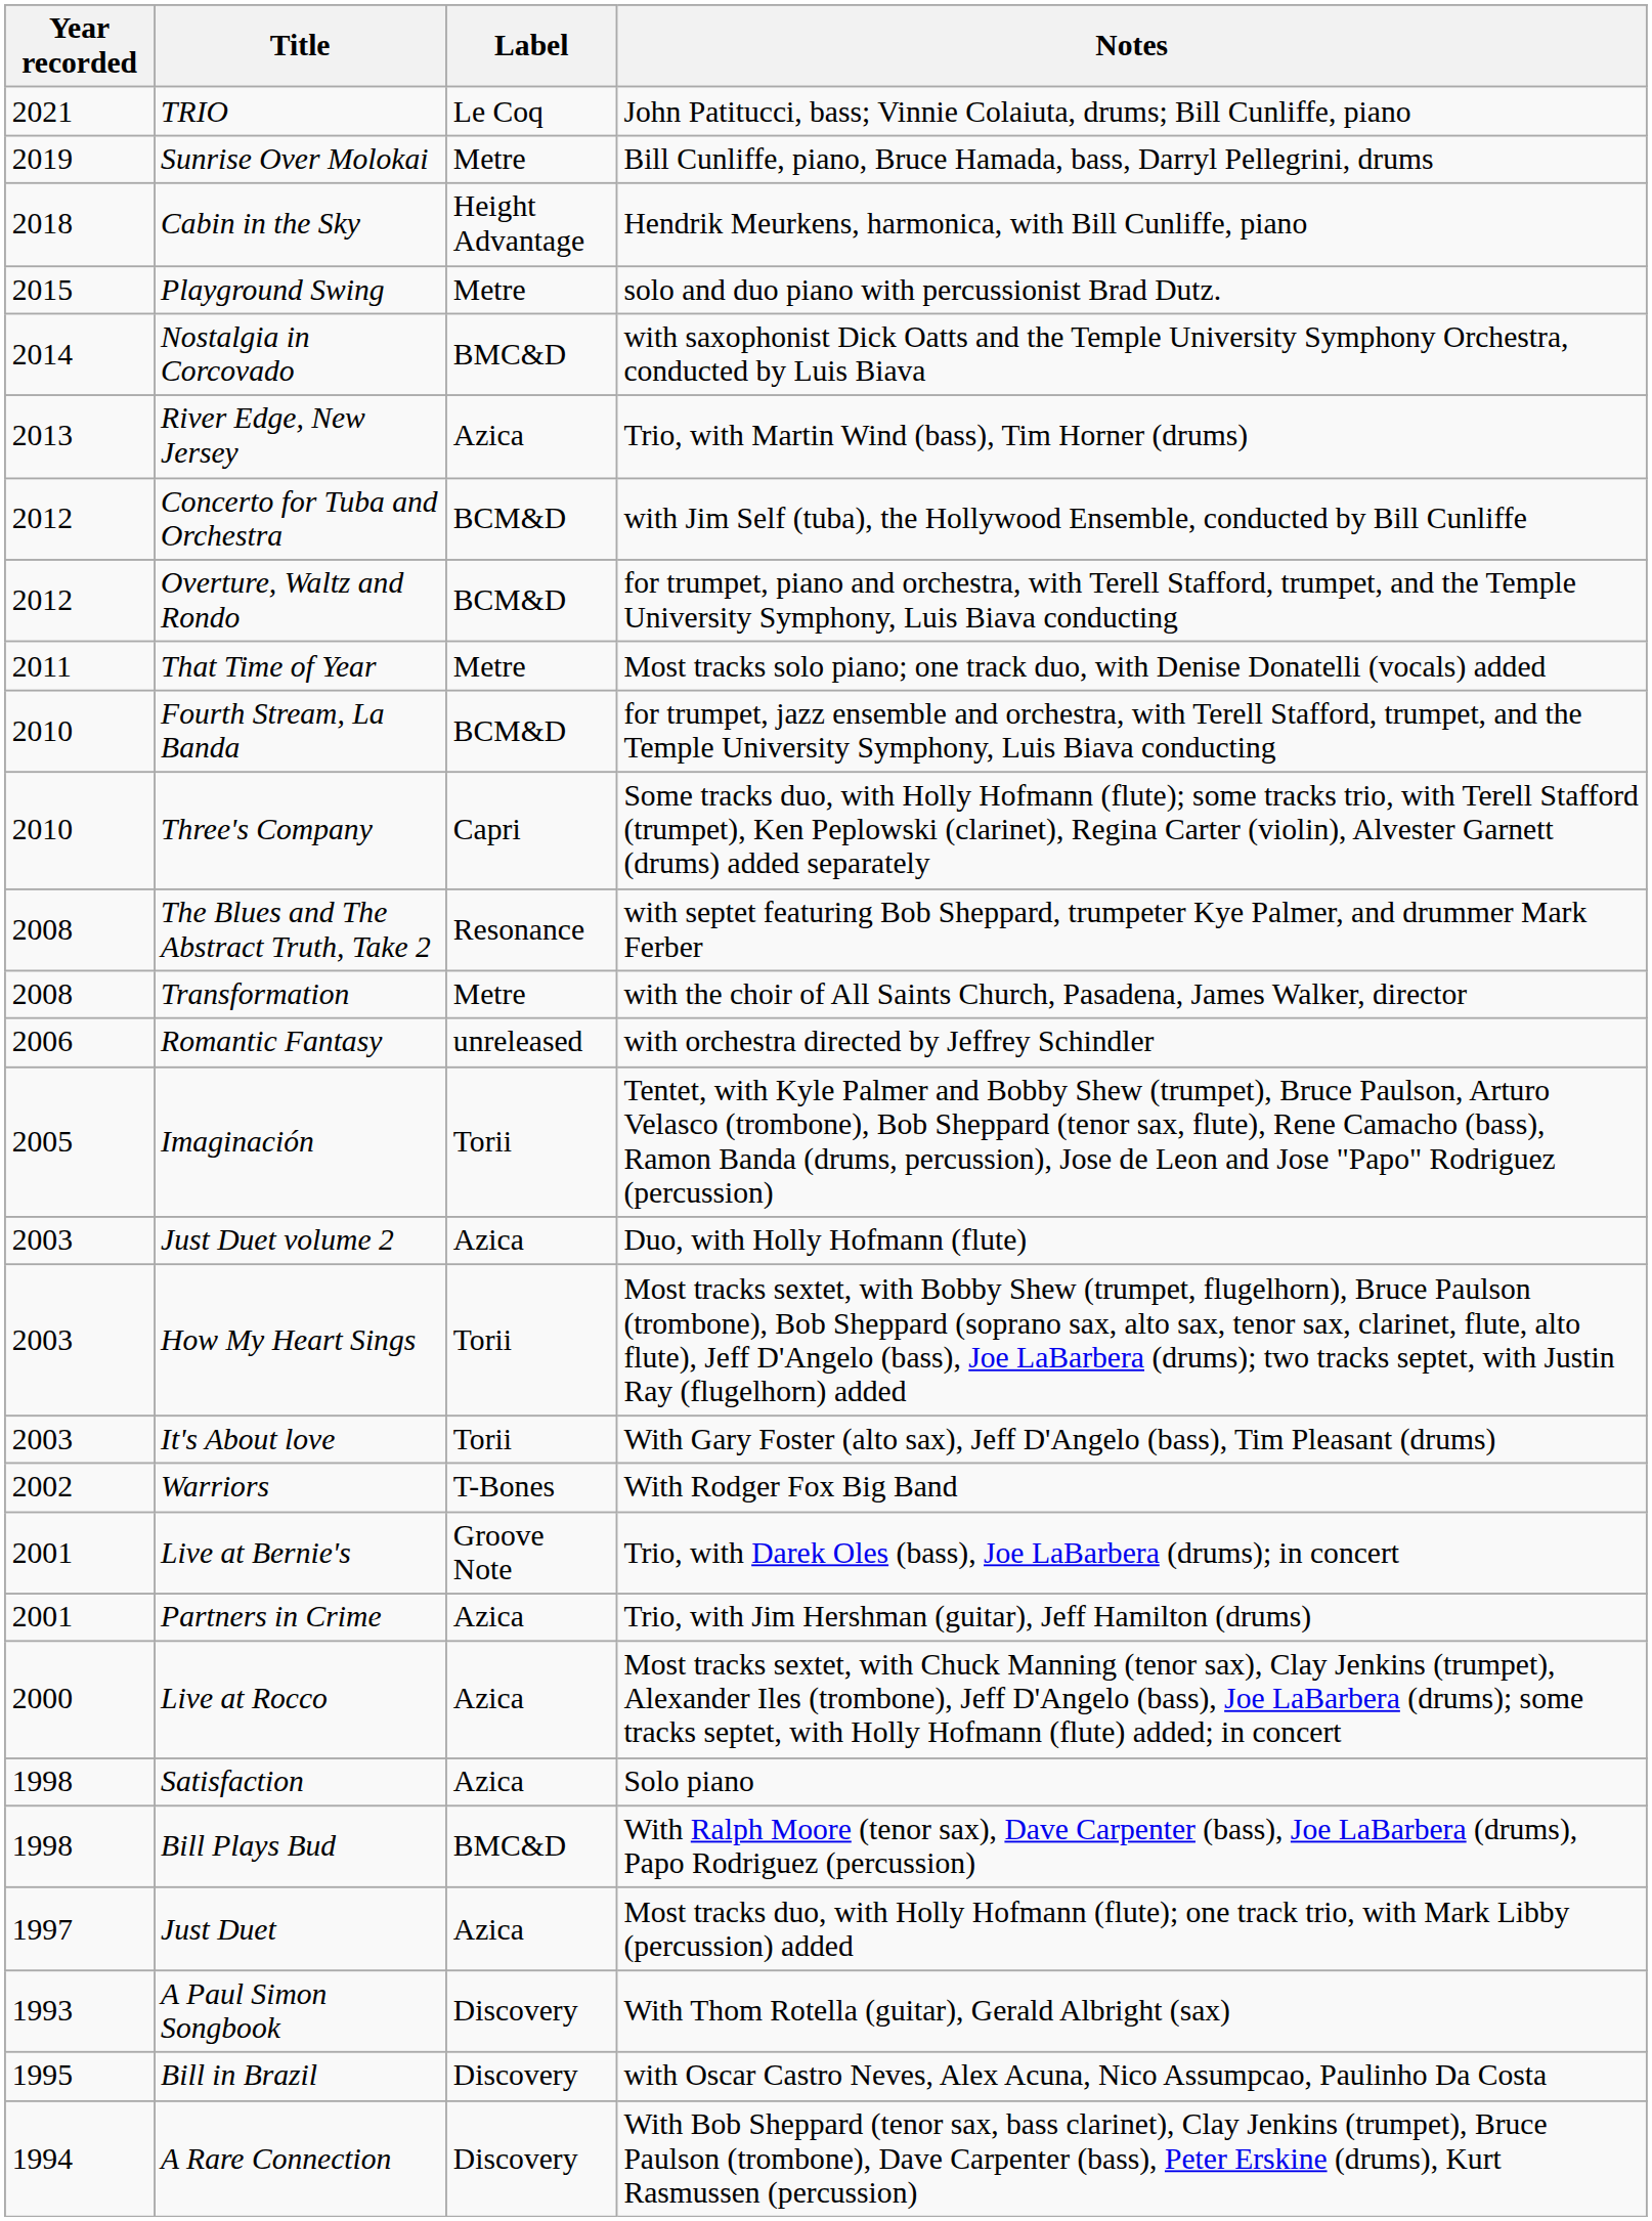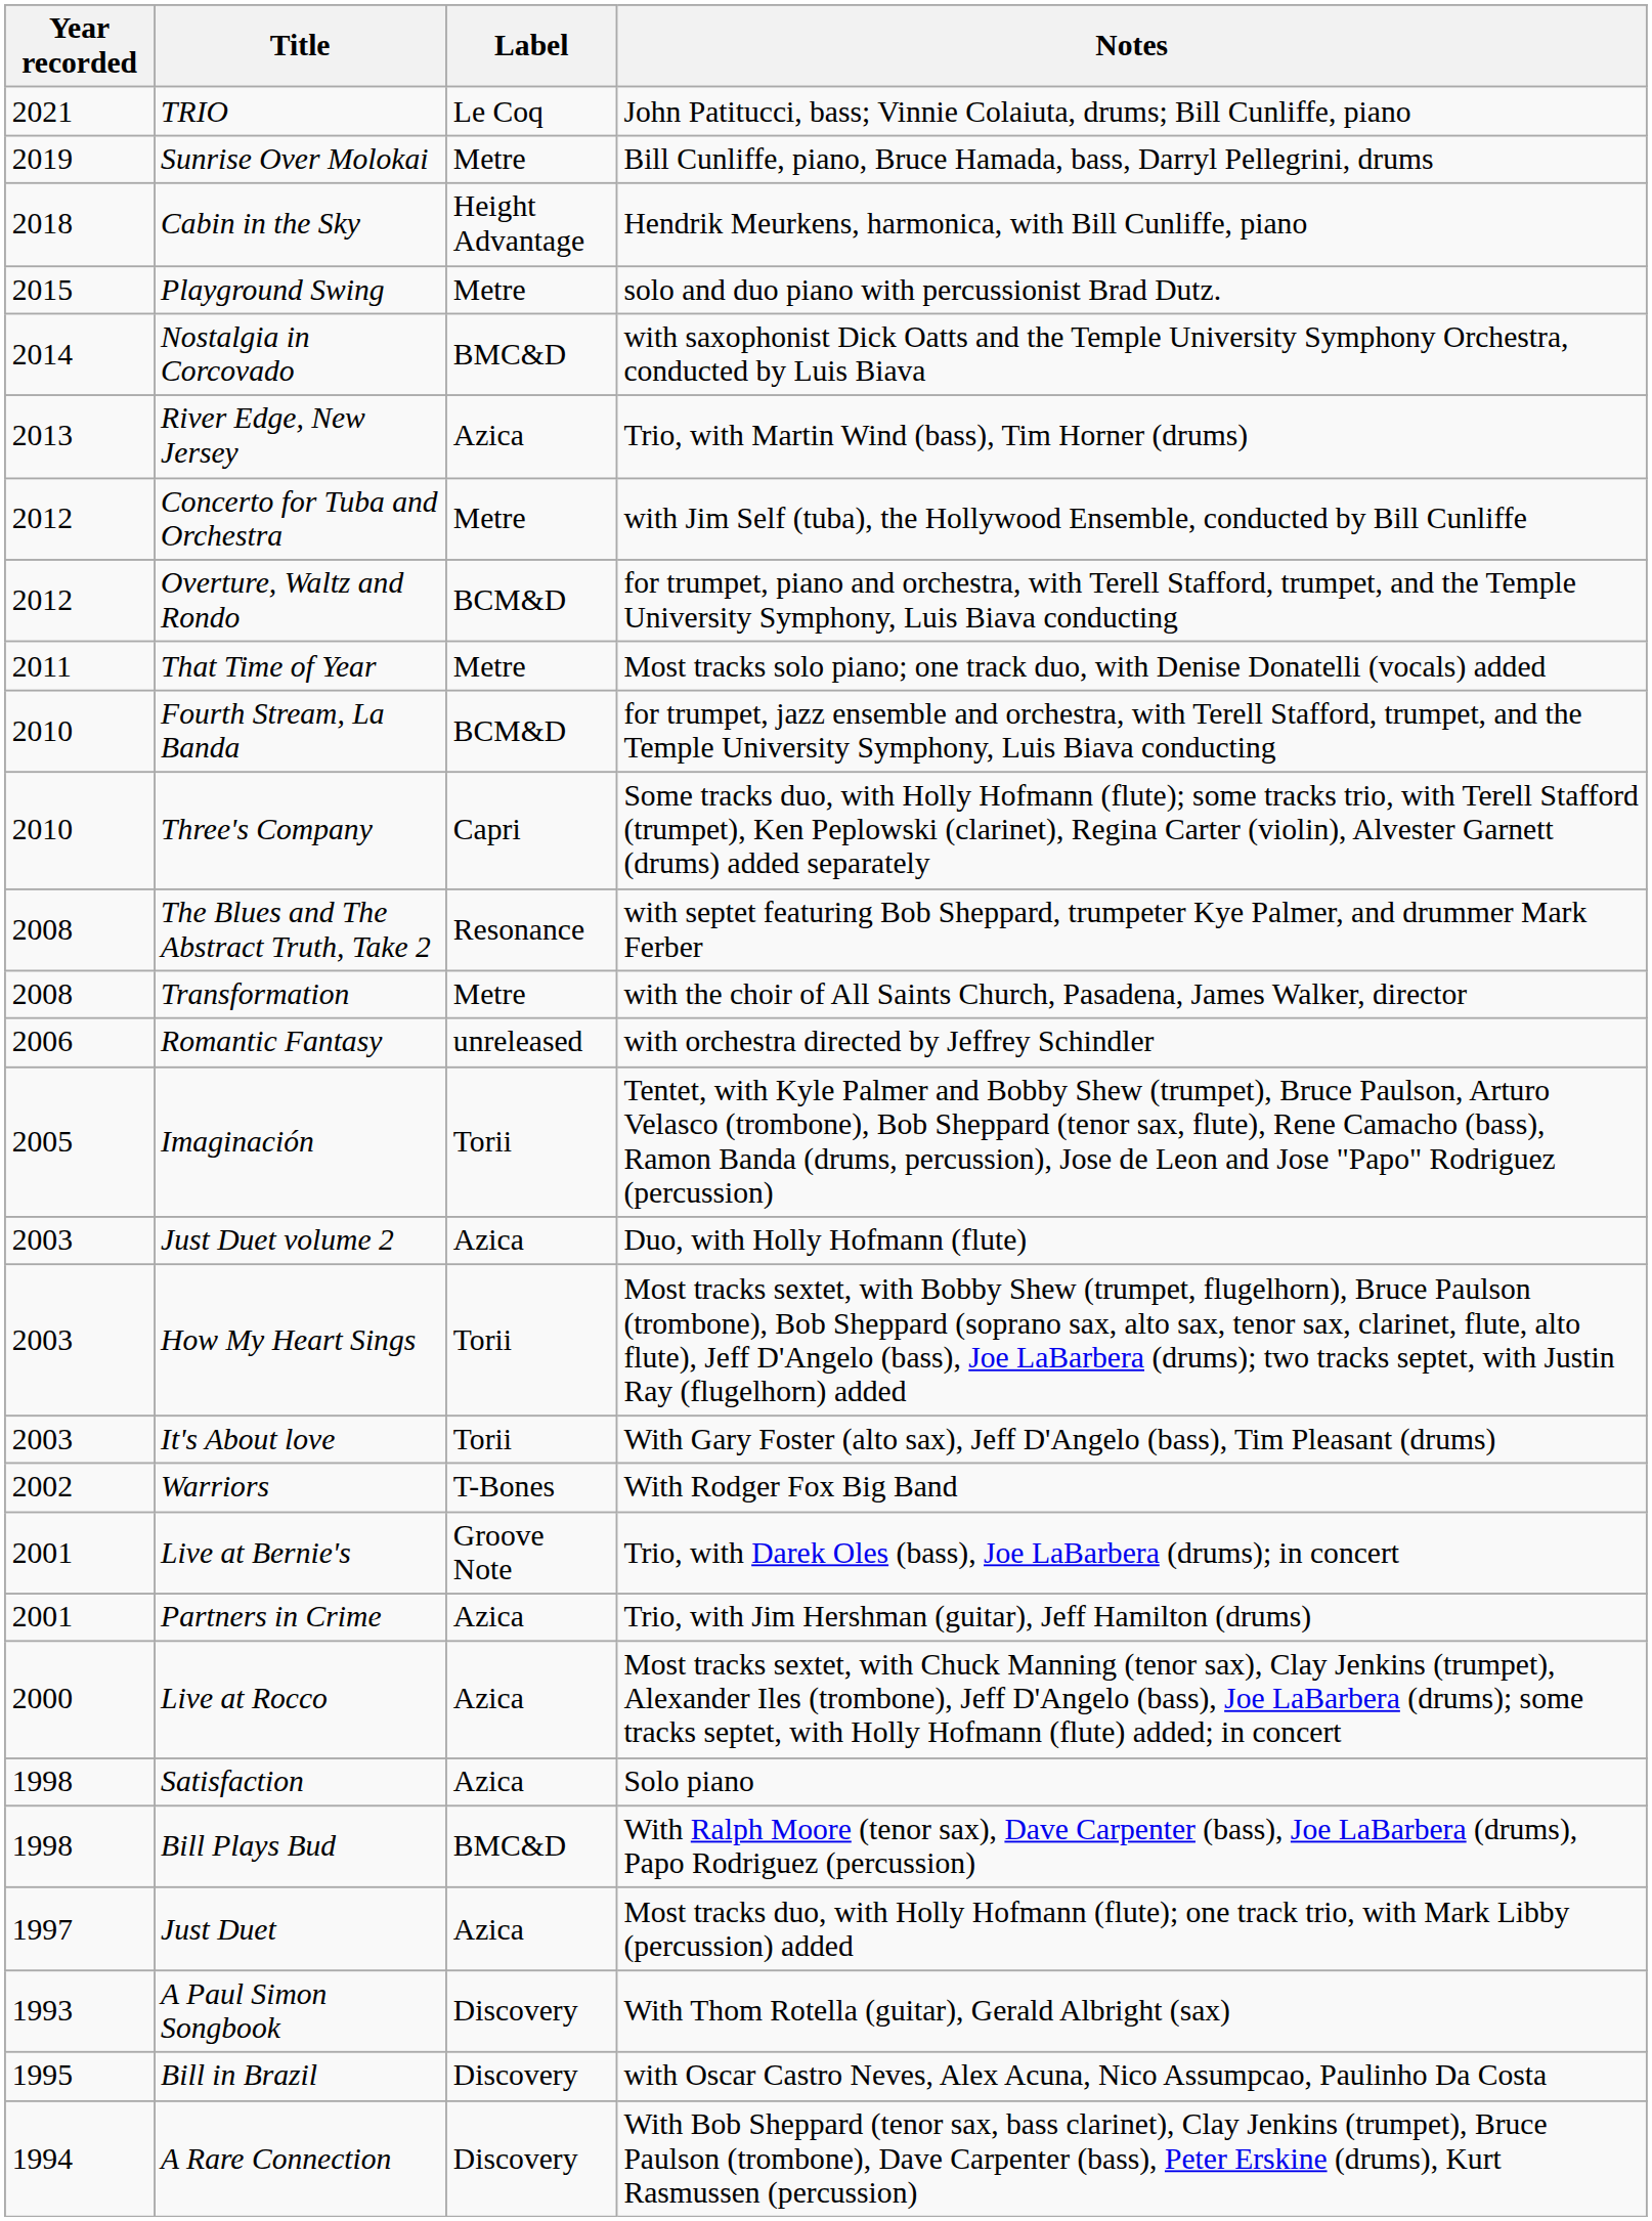 <table class="wikitable sortable">
 <tr>
 <th>Year recorded</th>
 <th>Title</th>
 <th>Label</th>
 <th>Notes</th>
 </tr>
 <tr>
 <td>2021</td>
 <td><em>TRIO</em></td>
 <td>Le Coq</td>
 <td>John Patitucci, bass; Vinnie Colaiuta, drums; Bill Cunliffe, piano</td>
 </tr>
 <tr>
 <td>2019</td>
 <td><em>Sunrise Over Molokai</em></td>
 <td>Metre</td>
 <td>Bill Cunliffe, piano, Bruce Hamada, bass, Darryl Pellegrini, drums</td>
 </tr>
 <tr>
 <td>2018</td>
 <td><em>Cabin in the Sky</em></td>
 <td>Height Advantage</td>
 <td>Hendrik Meurkens, harmonica, with Bill Cunliffe, piano</td>
 </tr>
 <tr>
 <td>2015</td>
 <td><em>Playground Swing</em></td>
 <td>Metre</td>
 <td>solo and duo piano with percussionist Brad Dutz.</td>
 </tr>
 <tr>
 <td>2014</td>
 <td><em>Nostalgia in Corcovado</em></td>
 <td>BMC&D</td>
 <td>with saxophonist Dick Oatts and the Temple University Symphony Orchestra, conducted by Luis Biava</td>
 </tr>
 <tr>
 <td>2013</td>
 <td><em>River Edge, New Jersey</em></td>
 <td>Azica</td>
 <td>Trio, with Martin Wind (bass), Tim Horner (drums)</td>
 </tr>
 <tr>
 <td>2012</td>
 <td><em>Concerto for Tuba and Orchestra</em></td>
-<td>BCM&D</td>
+<td>Metre</td>
 <td>with Jim Self (tuba), the Hollywood Ensemble, conducted by Bill Cunliffe</td>
 </tr>
 <tr>
 <td>2012</td>
 <td><em>Overture, Waltz and Rondo</em></td>
 <td>BCM&D</td>
 <td>for trumpet, piano and orchestra, with Terell Stafford, trumpet, and the Temple University Symphony, Luis Biava conducting</td>
 </tr>
 <tr>
 <td>2011</td>
 <td><em>That Time of Year</em></td>
 <td>Metre</td>
 <td>Most tracks solo piano; one track duo, with Denise Donatelli (vocals) added</td>
 </tr>
 <tr>
 <td>2010</td>
 <td><em>Fourth Stream, La Banda</em></td>
 <td>BCM&D</td>
 <td>for trumpet, jazz ensemble and orchestra, with Terell Stafford, trumpet, and the Temple University Symphony, Luis Biava conducting</td>
 </tr>
 <tr>
 <td>2010</td>
 <td><em>Three's Company</em></td>
 <td>Capri</td>
 <td>Some tracks duo, with Holly Hofmann (flute); some tracks trio, with Terell Stafford (trumpet), Ken Peplowski (clarinet), Regina Carter (violin), Alvester Garnett (drums) added separately</td>
 </tr>
 <tr>
 <td>2008</td>
 <td><em>The Blues and The Abstract Truth, Take 2</em></td>
 <td>Resonance</td>
 <td>with septet featuring Bob Sheppard, trumpeter Kye Palmer, and drummer Mark Ferber</td>
 </tr>
 <tr>
 <td>2008</td>
 <td><em>Transformation</em></td>
 <td>Metre</td>
 <td>with the choir of All Saints Church, Pasadena, James Walker, director</td>
 </tr>
 <tr>
 <td>2006</td>
 <td><em>Romantic Fantasy</em></td>
 <td>unreleased</td>
 <td>with orchestra directed by Jeffrey Schindler</td>
 </tr>
 <tr>
 <td>2005</td>
 <td><em>Imaginación</em></td>
 <td>Torii</td>
 <td>Tentet, with Kyle Palmer and Bobby Shew (trumpet), Bruce Paulson, Arturo Velasco (trombone), Bob Sheppard (tenor sax, flute), Rene Camacho (bass), Ramon Banda (drums, percussion), Jose de Leon and Jose "Papo" Rodriguez (percussion)</td>
 </tr>
 <tr>
 <td>2003</td>
 <td><em>Just Duet volume 2</em></td>
 <td>Azica</td>
 <td>Duo, with Holly Hofmann (flute)</td>
 </tr>
 <tr>
 <td>2003</td>
 <td><em>How My Heart Sings</em></td>
 <td>Torii</td>
 <td>Most tracks sextet, with Bobby Shew (trumpet, flugelhorn), Bruce Paulson (trombone), Bob Sheppard (soprano sax, alto sax, tenor sax, clarinet, flute, alto flute), Jeff D'Angelo (bass), <a href='#'>Joe LaBarbera</a> (drums); two tracks septet, with Justin Ray (flugelhorn) added</td>
 </tr>
 <tr>
 <td>2003</td>
 <td><em>It's About love</em></td>
 <td>Torii</td>
 <td>With Gary Foster (alto sax), Jeff D'Angelo (bass), Tim Pleasant (drums)</td>
 </tr>
 <tr>
 <td>2002</td>
 <td><em>Warriors</em></td>
 <td>T-Bones</td>
 <td>With Rodger Fox Big Band</td>
 </tr>
 <tr>
 <td>2001</td>
 <td><em>Live at Bernie's</em></td>
 <td>Groove Note</td>
 <td>Trio, with <a href='#'>Darek Oles</a> (bass), <a href='#'>Joe LaBarbera</a> (drums); in concert</td>
 </tr>
 <tr>
 <td>2001</td>
 <td><em>Partners in Crime</em></td>
 <td>Azica</td>
 <td>Trio, with Jim Hershman (guitar), Jeff Hamilton (drums)</td>
 </tr>
 <tr>
 <td>2000</td>
 <td><em>Live at Rocco</em></td>
 <td>Azica</td>
 <td>Most tracks sextet, with Chuck Manning (tenor sax), Clay Jenkins (trumpet), Alexander Iles (trombone), Jeff D'Angelo (bass), <a href='#'>Joe LaBarbera</a> (drums); some tracks septet, with Holly Hofmann (flute) added; in concert</td>
 </tr>
 <tr>
 <td>1998</td>
 <td><em>Satisfaction</em></td>
 <td>Azica</td>
 <td>Solo piano</td>
 </tr>
 <tr>
 <td>1998</td>
 <td><em>Bill Plays Bud</em></td>
 <td>BMC&D</td>
 <td>With <a href='#'>Ralph Moore</a> (tenor sax), <a href='#'>Dave Carpenter</a> (bass), <a href='#'>Joe LaBarbera</a> (drums), Papo Rodriguez (percussion)</td>
 </tr>
 <tr>
 <td>1997</td>
 <td><em>Just Duet</em></td>
 <td>Azica</td>
 <td>Most tracks duo, with Holly Hofmann (flute); one track trio, with Mark Libby (percussion) added</td>
 </tr>
 <tr>
 <td>1993</td>
 <td><em>A Paul Simon Songbook</em></td>
 <td>Discovery</td>
 <td>With Thom Rotella (guitar), Gerald Albright (sax)</td>
 </tr>
 <tr>
 <td>1995</td>
 <td><em>Bill in Brazil</em></td>
 <td>Discovery</td>
 <td>with Oscar Castro Neves, Alex Acuna, Nico Assumpcao, Paulinho Da Costa</td>
 </tr>
 <tr>
 <td>1994</td>
 <td><em>A Rare Connection</em></td>
 <td>Discovery</td>
 <td>With Bob Sheppard (tenor sax, bass clarinet), Clay Jenkins (trumpet), Bruce Paulson (trombone), Dave Carpenter (bass), <a href='#'>Peter Erskine</a> (drums), Kurt Rasmussen (percussion)</td>
 </tr>
 </table>
